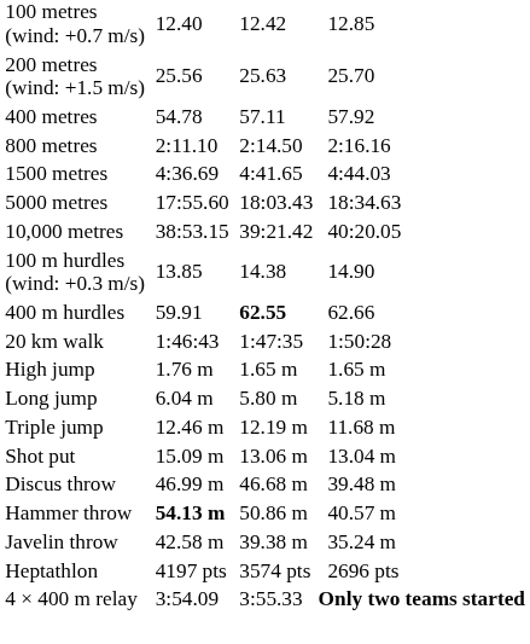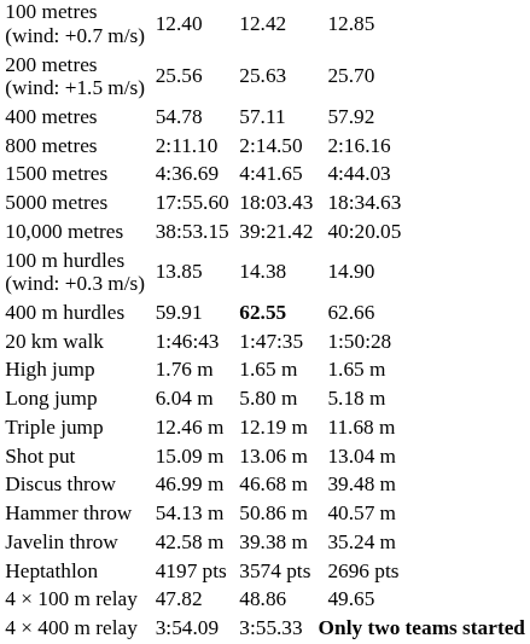 <table>
 <tr>
 <td>100 metres<br>(wind: +0.7 m/s)</td>
 <td></td>
 <td>12.40</td>
 <td></td>
 <td>12.42</td>
 <td></td>
 <td>12.85</td>
 </tr>
 <tr>
 <td>200 metres<br>(wind: +1.5 m/s)</td>
 <td></td>
 <td>25.56</td>
 <td></td>
 <td>25.63</td>
 <td></td>
 <td>25.70</td>
 </tr>
 <tr>
 <td>400 metres</td>
 <td></td>
 <td>54.78</td>
 <td></td>
 <td>57.11</td>
 <td></td>
 <td>57.92</td>
 </tr>
 <tr>
 <td>800 metres</td>
 <td></td>
 <td>2:11.10</td>
 <td></td>
 <td>2:14.50</td>
 <td></td>
 <td>2:16.16</td>
 </tr>
 <tr>
 <td>1500 metres</td>
 <td></td>
 <td>4:36.69</td>
 <td></td>
 <td>4:41.65</td>
 <td></td>
 <td>4:44.03</td>
 </tr>
 <tr>
 <td>5000 metres</td>
 <td></td>
 <td>17:55.60</td>
 <td></td>
 <td>18:03.43</td>
 <td></td>
 <td>18:34.63</td>
 </tr>
 <tr>
 <td>10,000 metres</td>
 <td></td>
 <td>38:53.15</td>
 <td></td>
 <td>39:21.42</td>
 <td></td>
 <td>40:20.05</td>
 </tr>
 <tr>
 <td>100 m hurdles<br>(wind: +0.3 m/s)</td>
 <td></td>
 <td>13.85</td>
 <td></td>
 <td>14.38</td>
 <td></td>
 <td>14.90</td>
 </tr>
 <tr>
 <td>400 m hurdles</td>
 <td></td>
 <td>59.91</td>
 <td></td>
 <td><strong>62.55</strong></td>
 <td></td>
 <td>62.66</td>
 </tr>
 <tr>
 <td>20 km walk</td>
 <td></td>
 <td>1:46:43</td>
 <td></td>
 <td>1:47:35</td>
 <td></td>
 <td>1:50:28</td>
 </tr>
 <tr>
 <td>High jump</td>
 <td></td>
 <td>1.76 m</td>
 <td></td>
 <td>1.65 m</td>
 <td></td>
 <td>1.65	 m</td>
 </tr>
 <tr>
 <td>Long jump</td>
 <td></td>
 <td>6.04 m</td>
 <td></td>
 <td>5.80 m</td>
 <td></td>
 <td>5.18 m</td>
 </tr>
 <tr>
 <td>Triple jump</td>
 <td></td>
 <td>12.46 m</td>
 <td></td>
 <td>12.19 m </td>
 <td></td>
 <td>11.68 m</td>
 </tr>
 <tr>
 <td>Shot put</td>
 <td></td>
 <td>15.09 m</td>
 <td></td>
 <td>13.06 m</td>
 <td></td>
 <td>13.04 m</td>
 </tr>
 <tr>
 <td>Discus throw</td>
 <td></td>
 <td>46.99 m</td>
 <td></td>
 <td>46.68 m</td>
 <td></td>
 <td>39.48 m</td>
 </tr>
 <tr>
 <td>Hammer throw</td>
 <td></td>
-<td><strong>54.13 m</strong></td>
+<td>54.13 m</td>
 <td></td>
 <td>50.86 m</td>
 <td></td>
 <td>40.57 m</td>
 </tr>
 <tr>
 <td>Javelin throw</td>
 <td></td>
 <td>42.58 m</td>
 <td></td>
 <td>39.38 m</td>
 <td></td>
 <td>35.24 m</td>
 </tr>
 <tr>
 <td>Heptathlon</td>
 <td></td>
 <td>4197 pts</td>
 <td></td>
 <td>3574 pts</td>
 <td></td>
 <td>2696 pts</td>
 </tr>
 <tr>
+<td>4 × 100 m relay</td>
+<td></td>
+<td>47.82</td>
+<td></td>
+<td>48.86</td>
+<td></td>
+<td>49.65</td>
+</tr>
+<tr>
 <td>4 × 400 m relay</td>
 <td></td>
 <td>3:54.09</td>
 <td></td>
 <td>3:55.33</td>
 <th colspan=2>Only two teams started</th>
 </tr>
 </table>
